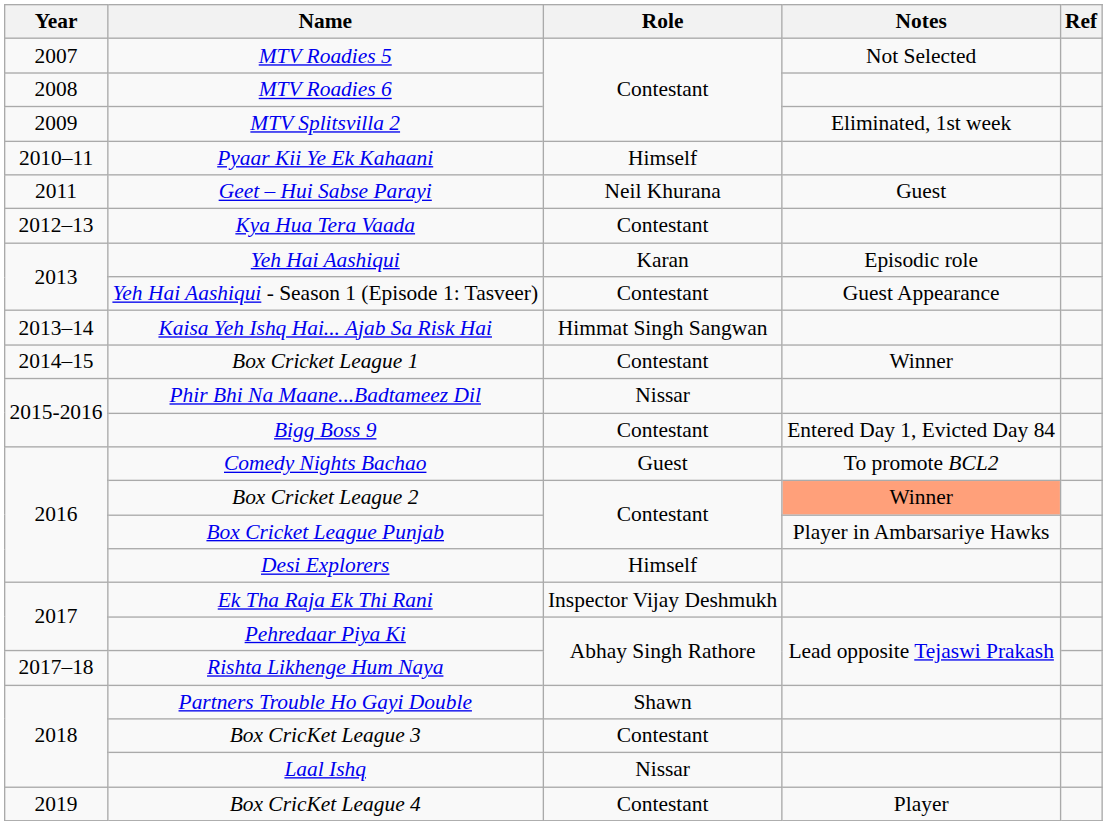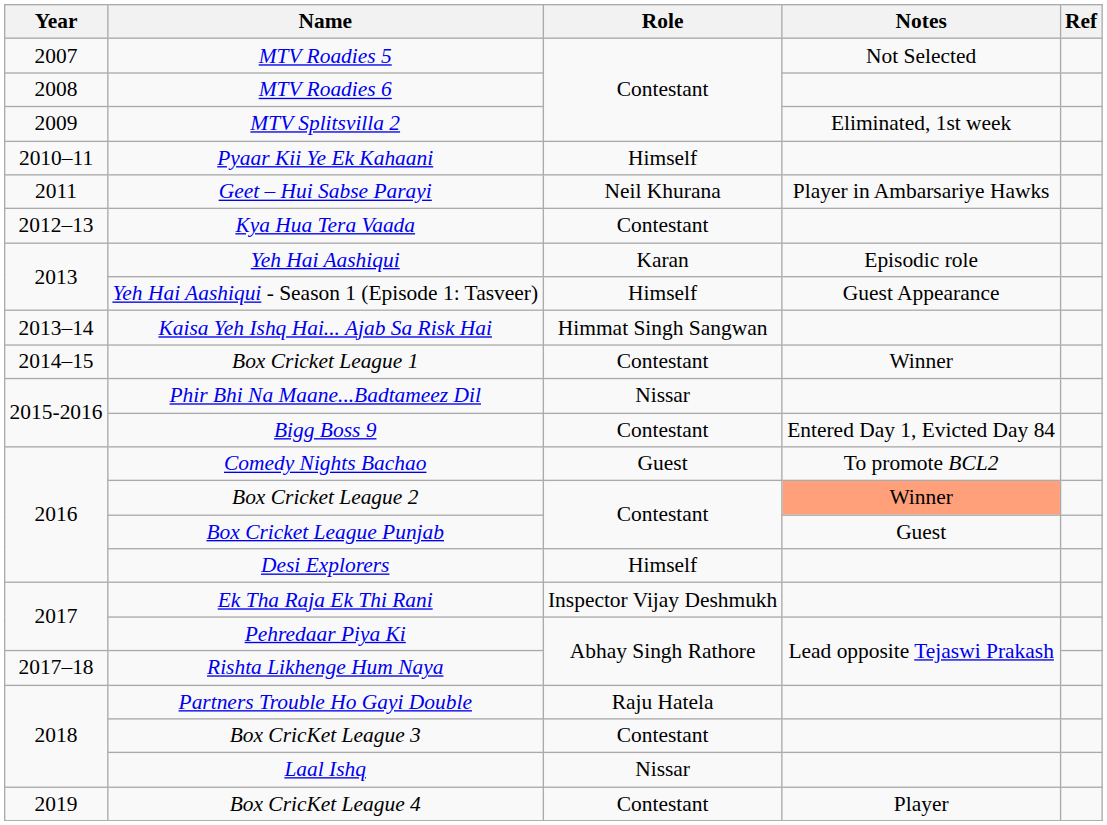 <table class="wikitable" style="text-align:center;">
 <tr>
 <th>Year</th>
 <th>Name</th>
 <th>Role</th>
 <th>Notes</th>
 <th>Ref</th>
 </tr>
 <tr>
 <td>2007</td>
 <td><em><a href='#'>MTV Roadies 5</a></em></td>
 <td rowspan=3>Contestant</td>
 <td>Not Selected</td>
 <td style="text-align:center;"></td>
 </tr>
 <tr>
 <td>2008</td>
 <td><em><a href='#'>MTV Roadies 6</a></em></td>
 <td></td>
 <td style="text-align:center;"></td>
 </tr>
 <tr>
 <td>2009</td>
 <td><em><a href='#'>MTV Splitsvilla 2</a></em></td>
 <td>Eliminated, 1st week</td>
 <td style="text-align:center;"></td>
 </tr>
 <tr>
 <td>2010–11</td>
 <td><em><a href='#'>Pyaar Kii Ye Ek Kahaani</a></em></td>
 <td>Himself</td>
 <td></td>
 <td style="text-align:center;"></td>
 </tr>
 <tr>
 <td>2011</td>
 <td><em><a href='#'>Geet – Hui Sabse Parayi</a></em></td>
 <td>Neil Khurana</td>
-<td>Guest</td>
+<td>Player in Ambarsariye Hawks</td>
 <td style="text-align:center;"></td>
 </tr>
 <tr>
 <td>2012–13</td>
 <td><em><a href='#'>Kya Hua Tera Vaada</a></em></td>
 <td>Contestant</td>
 <td></td>
 <td style="text-align:center;"></td>
 </tr>
 <tr>
 <td rowspan="2">2013</td>
 <td><em><a href='#'>Yeh Hai Aashiqui</a></em></td>
 <td>Karan</td>
 <td>Episodic role</td>
 <td style="text-align:center;"></td>
 </tr>
 <tr>
 <td><em><a href='#'>Yeh Hai Aashiqui</a></em> - Season 1 (Episode 1: Tasveer)</td>
-<td>Contestant</td>
+<td>Himself</td>
 <td>Guest Appearance</td>
 <td style="text-align:center;"></td>
 </tr>
 <tr>
 <td>2013–14</td>
 <td><em><a href='#'>Kaisa Yeh Ishq Hai... Ajab Sa Risk Hai</a></em></td>
 <td>Himmat Singh Sangwan</td>
 <td></td>
 <td style="text-align:center;"></td>
 </tr>
 <tr>
 <td>2014–15</td>
 <td><em>Box Cricket League 1</em></td>
 <td>Contestant</td>
 <td>Winner</td>
 <td style="text-align:center;"></td>
 </tr>
 <tr>
 <td rowspan=2>2015-2016</td>
 <td><em><a href='#'>Phir Bhi Na Maane...Badtameez Dil</a></em></td>
 <td>Nissar</td>
 <td></td>
 <td style="text-align:center;"></td>
 </tr>
 <tr>
 <td><em><a href='#'>Bigg Boss 9</a></em></td>
 <td>Contestant</td>
 <td>Entered Day 1, Evicted Day 84</td>
 <td style="text-align:center;"></td>
 </tr>
 <tr>
 <td rowspan="4">2016</td>
 <td><em><a href='#'>Comedy Nights Bachao</a></em></td>
 <td>Guest</td>
 <td>To promote <em>BCL2</em></td>
 <td style="text-align:center;"></td>
 </tr>
 <tr>
 <td><em>Box Cricket League 2</em></td>
 <td rowspan=2>Contestant</td>
 <td style="background: lightsalmon;">Winner</td>
 <td style="text-align:center;"></td>
 </tr>
 <tr>
 <td><em><a href='#'>Box Cricket League Punjab</a></em></td>
-<td>Player in Ambarsariye Hawks</td>
+<td>Guest</td>
 <td style="text-align:center;"></td>
 </tr>
 <tr>
 <td><em><a href='#'>Desi Explorers</a></em></td>
 <td>Himself</td>
 <td></td>
 <td style="text-align:center;"></td>
 </tr>
 <tr>
 <td rowspan="2">2017</td>
 <td><em><a href='#'>Ek Tha Raja Ek Thi Rani</a></em></td>
 <td>Inspector Vijay Deshmukh</td>
 <td></td>
 <td style="text-align:center;"></td>
 </tr>
 <tr>
 <td><em><a href='#'>Pehredaar Piya Ki</a></em></td>
 <td rowspan=2>Abhay Singh Rathore</td>
 <td rowspan="2">Lead opposite <a href='#'>Tejaswi Prakash</a></td>
 <td style="text-align:center;"></td>
 </tr>
 <tr>
 <td>2017–18</td>
 <td><em><a href='#'>Rishta Likhenge Hum Naya</a></em></td>
 <td style="text-align:center;"></td>
 </tr>
 <tr>
 <td rowspan="3">2018</td>
 <td><em><a href='#'>Partners Trouble Ho Gayi Double</a></em></td>
-<td>Shawn</td>
+<td>Raju Hatela</td>
 <td></td>
 <td style="text-align:center;"></td>
 </tr>
 <tr>
 <td><em>Box CricKet League 3</em></td>
 <td>Contestant</td>
 <td></td>
 <td style="text-align:center;"></td>
 </tr>
 <tr>
 <td><em><a href='#'>Laal Ishq</a></em></td>
 <td>Nissar</td>
 <td></td>
 <td style="text-align:center;"></td>
 </tr>
 <tr>
 <td>2019</td>
 <td><em>Box CricKet League 4</em></td>
 <td>Contestant</td>
 <td>Player</td>
 <td style="text-align:center;"></td>
 </tr>
 </table>
